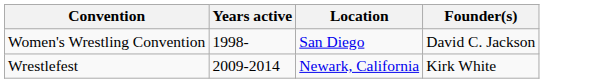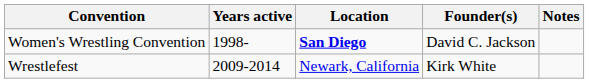 <table class="sortable wikitable">
 <tr>
 <th>Convention</th>
 <th>Years active</th>
 <th>Location</th>
 <th>Founder(s)</th>
+<th>Notes</th>
 </tr>
 <tr>
 <td>Women's Wrestling Convention</td>
 <td>1998-</td>
-<td><a href='#'>San Diego</a></td>
+<td><strong><a href='#'>San Diego</a></strong></td>
 <td>David C. Jackson</td>
+<td></td>
 </tr>
 <tr>
 <td>Wrestlefest</td>
 <td>2009-2014</td>
 <td><a href='#'>Newark, California</a></td>
 <td>Kirk White</td>
+<td></td>
 </tr>
 </table>
